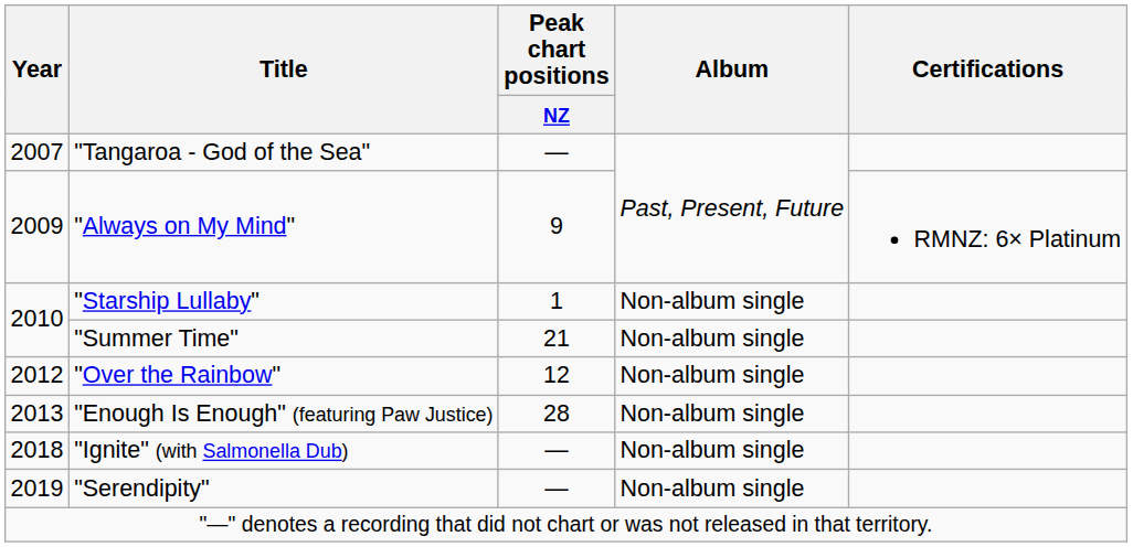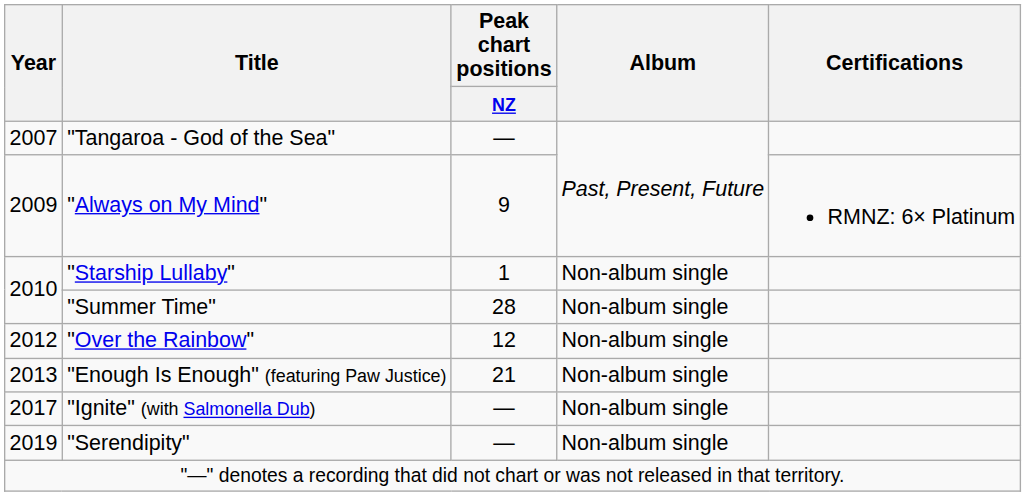 <table class="wikitable plainrowheaders">
 <tr>
 <th rowspan="2"  width="1em">Year</th>
 <th rowspan="2">Title</th>
 <th width="3em">Peak chart positions</th>
 <th rowspan="2">Album</th>
 <th rowspan="2">Certifications</th>
 </tr>
 <tr>
 <th><small><a href='#'>NZ</a></small><br></th>
 </tr>
 <tr>
 <td>2007</td>
 <td>"Tangaroa - God of the Sea"</td>
 <td align="center">—</td>
 <td rowspan="2"><em>Past, Present, Future</em></td>
 <td></td>
 </tr>
 <tr>
 <td>2009</td>
 <td>"<a href='#'>Always on My Mind</a>"</td>
 <td align="center">9</td>
 <td><br><ul><li>RMNZ: 6× Platinum</li></ul></td>
 </tr>
 <tr>
 <td rowspan="2">2010</td>
 <td>"<a href='#'>Starship Lullaby</a>"</td>
 <td align="center">1</td>
 <td>Non-album single</td>
 <td></td>
 </tr>
 <tr>
 <td>"Summer Time"</td>
-<td align="center">21</td>
+<td align="center">28</td>
 <td>Non-album single</td>
 <td></td>
 </tr>
 <tr>
 <td>2012</td>
 <td>"<a href='#'>Over the Rainbow</a>"</td>
 <td align="center">12</td>
 <td>Non-album single</td>
 <td></td>
 </tr>
 <tr>
 <td>2013</td>
 <td>"Enough Is Enough" <small>(featuring Paw Justice)</small></td>
-<td align="center">28</td>
+<td align="center">21</td>
 <td>Non-album single</td>
 <td></td>
 </tr>
 <tr>
-<td>2018</td>
+<td>2017</td>
 <td>"Ignite" <small>(with <a href='#'>Salmonella Dub</a>)</small></td>
 <td align="center">—</td>
 <td>Non-album single</td>
 <td></td>
 </tr>
 <tr>
 <td>2019</td>
 <td>"Serendipity"</td>
 <td align="center">—</td>
 <td>Non-album single</td>
 <td></td>
 </tr>
 <tr>
 <td colspan="5" style="font-size:90%" align="center">"—" denotes a recording that did not chart or was not released in that territory.</td>
 </tr>
 </table>
